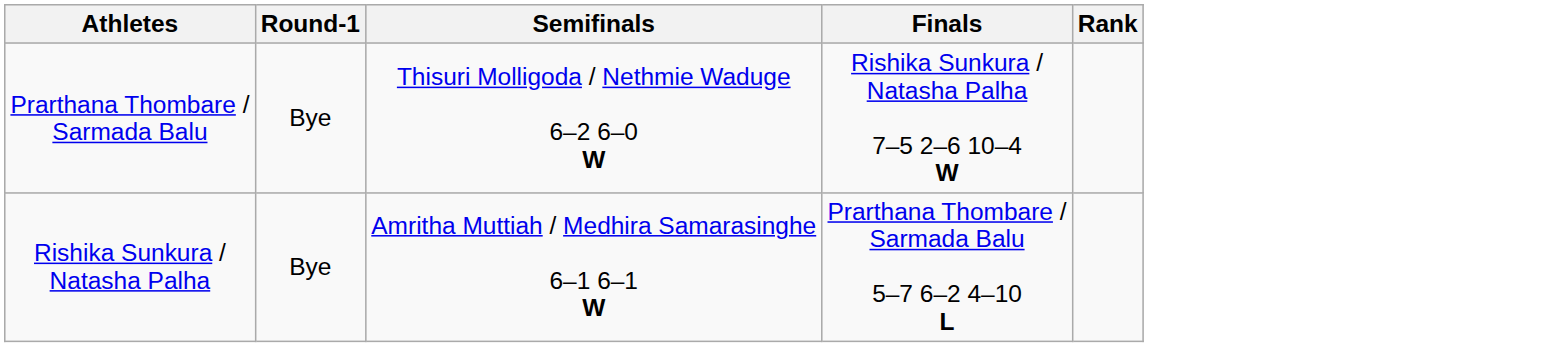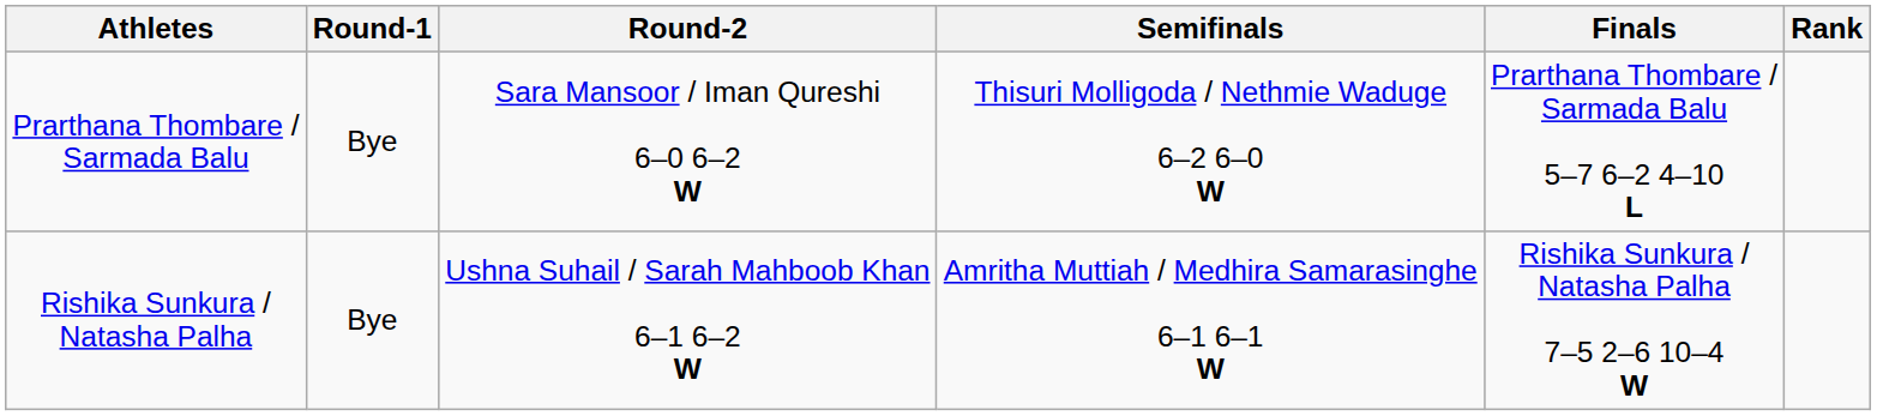 <table class="wikitable" style="text-align:center;">
 <tr>
 <th>Athletes</th>
 <th>Round-1</th>
+<th>Round-2</th>
 <th>Semifinals</th>
 <th>Finals</th>
 <th>Rank</th>
 </tr>
 <tr>
 <td><a href='#'>Prarthana Thombare</a> /<br><a href='#'>Sarmada Balu</a></td>
 <td>Bye</td>
+<td><a href='#'>Sara Mansoor</a> / Iman Qureshi<br><br>6–0 6–2<br><strong>W</strong></td>
 <td><a href='#'>Thisuri Molligoda</a> / <a href='#'>Nethmie Waduge</a><br><br>6–2 6–0<br><strong>W</strong></td>
-<td><a href='#'>Rishika Sunkura</a> /<br><a href='#'>Natasha Palha</a><br><br>7–5 2–6 10–4<br><strong>W</strong></td>
+<td><a href='#'>Prarthana Thombare</a> /<br><a href='#'>Sarmada Balu</a><br><br>5–7 6–2 4–10<br><strong>L</strong></td>
 <td></td>
 </tr>
 <tr>
 <td><a href='#'>Rishika Sunkura</a> /<br><a href='#'>Natasha Palha</a></td>
 <td>Bye</td>
+<td><a href='#'>Ushna Suhail</a> / <a href='#'>Sarah Mahboob Khan</a><br><br>6–1 6–2<br><strong>W</strong></td>
 <td><a href='#'>Amritha Muttiah</a> / <a href='#'>Medhira Samarasinghe</a><br><br>6–1 6–1<br><strong>W</strong></td>
-<td><a href='#'>Prarthana Thombare</a> /<br><a href='#'>Sarmada Balu</a><br><br>5–7 6–2 4–10<br><strong>L</strong></td>
+<td><a href='#'>Rishika Sunkura</a> /<br><a href='#'>Natasha Palha</a><br><br>7–5 2–6 10–4<br><strong>W</strong></td>
 <td></td>
 </tr>
 </table>
